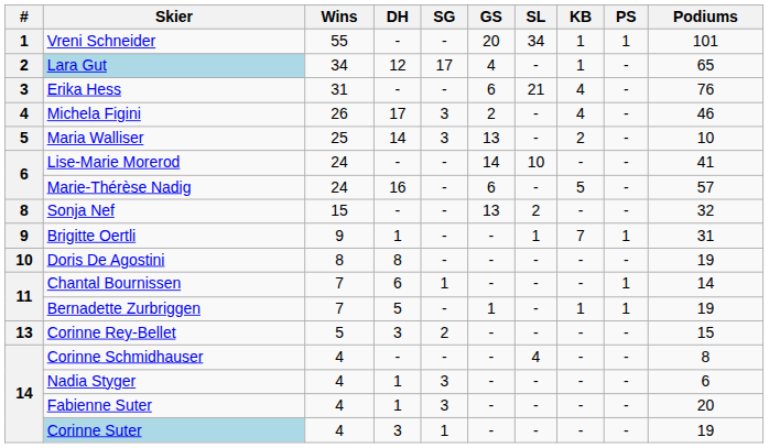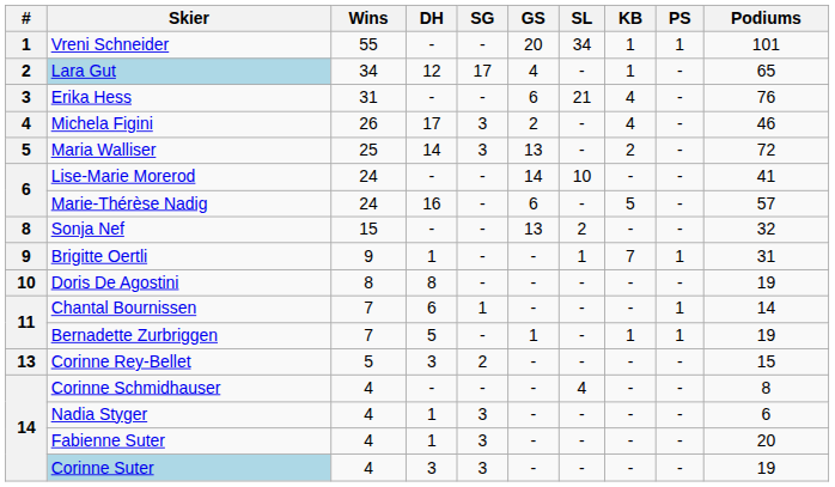 <table class="wikitable" width=50% style="font-size:100%; text-align:center;">
 <tr>
 <th>#</th>
 <th>Skier</th>
 <th>Wins</th>
 <th>DH</th>
 <th>SG</th>
 <th>GS</th>
 <th>SL</th>
 <th>KB</th>
 <th>PS</th>
 <th>Podiums</th>
 </tr>
 <tr>
 <th align=center>1</th>
 <td align=left><a href='#'>Vreni Schneider</a></td>
 <td align=center>55</td>
 <td align=center>-</td>
 <td align=center>-</td>
 <td align=center>20</td>
 <td align=center>34</td>
 <td align=center>1</td>
 <td align=center>1</td>
 <td align=center>101</td>
 </tr>
 <tr>
 <th align=center>2</th>
 <td align=left bgcolor=lightblue><a href='#'>Lara Gut</a></td>
 <td align=center>34</td>
 <td align=center>12</td>
 <td align=center>17</td>
 <td align=center>4</td>
 <td align=center>-</td>
 <td align=center>1</td>
 <td align=center>-</td>
 <td align=center>65</td>
 </tr>
 <tr>
 <th align=center>3</th>
 <td align=left><a href='#'>Erika Hess</a></td>
 <td align=center>31</td>
 <td align=center>-</td>
 <td align=center>-</td>
 <td align=center>6</td>
 <td align=center>21</td>
 <td align=center>4</td>
 <td align=center>-</td>
 <td align=center>76</td>
 </tr>
 <tr>
 <th align=center>4</th>
 <td align=left><a href='#'>Michela Figini</a></td>
 <td align=center>26</td>
 <td align=center>17</td>
 <td align=center>3</td>
 <td align=center>2</td>
 <td align=center>-</td>
 <td align=center>4</td>
 <td align=center>-</td>
 <td align=center>46</td>
 </tr>
 <tr>
 <th align=center>5</th>
 <td align=left><a href='#'>Maria Walliser</a></td>
 <td align=center>25</td>
 <td align=center>14</td>
 <td align=center>3</td>
 <td align=center>13</td>
 <td align=center>-</td>
 <td align=center>2</td>
 <td align=center>-</td>
-<td align=center>10</td>
+<td align=center>72</td>
 </tr>
 <tr>
 <th rowspan=2 align=center>6</th>
 <td align=left><a href='#'>Lise-Marie Morerod</a></td>
 <td align=center>24</td>
 <td align=center>-</td>
 <td align=center>-</td>
 <td align=center>14</td>
 <td align=center>10</td>
 <td align=center>-</td>
 <td align=center>-</td>
 <td align=center>41</td>
 </tr>
 <tr>
 <td align=left><a href='#'>Marie-Thérèse Nadig</a></td>
 <td align=center>24</td>
 <td align=center>16</td>
 <td align=center>-</td>
 <td align=center>6</td>
 <td align=center>-</td>
 <td align=center>5</td>
 <td align=center>-</td>
 <td align=center>57</td>
 </tr>
 <tr>
 <th align=center>8</th>
 <td align=left><a href='#'>Sonja Nef</a></td>
 <td align=center>15</td>
 <td align=center>-</td>
 <td align=center>-</td>
 <td align=center>13</td>
 <td align=center>2</td>
 <td align=center>-</td>
 <td align=center>-</td>
 <td align=center>32</td>
 </tr>
 <tr>
 <th align=center>9</th>
 <td align=left><a href='#'>Brigitte Oertli</a></td>
 <td align=center>9</td>
 <td align=center>1</td>
 <td align=center>-</td>
 <td align=center>-</td>
 <td align=center>1</td>
 <td align=center>7</td>
 <td align=center>1</td>
 <td align=center>31</td>
 </tr>
 <tr>
 <th align=center>10</th>
 <td align=left><a href='#'>Doris De Agostini</a></td>
 <td align=center>8</td>
 <td align=center>8</td>
 <td align=center>-</td>
 <td align=center>-</td>
 <td align=center>-</td>
 <td align=center>-</td>
 <td align=center>-</td>
 <td align=center>19</td>
 </tr>
 <tr>
 <th rowspan=2 align=center>11</th>
 <td align=left><a href='#'>Chantal Bournissen</a></td>
 <td align=center>7</td>
 <td align=center>6</td>
 <td align=center>1</td>
 <td align=center>-</td>
 <td align=center>-</td>
 <td align=center>-</td>
 <td align=center>1</td>
 <td align=center>14</td>
 </tr>
 <tr>
 <td align=left><a href='#'>Bernadette Zurbriggen</a></td>
 <td align=center>7</td>
 <td align=center>5</td>
 <td align=center>-</td>
 <td align=center>1</td>
 <td align=center>-</td>
 <td align=center>1</td>
 <td align=center>1</td>
 <td align=center>19</td>
 </tr>
 <tr>
 <th align=center>13</th>
 <td align=left><a href='#'>Corinne Rey-Bellet</a></td>
 <td align=center>5</td>
 <td align=center>3</td>
 <td align=center>2</td>
 <td align=center>-</td>
 <td align=center>-</td>
 <td align=center>-</td>
 <td align=center>-</td>
 <td align=center>15</td>
 </tr>
 <tr>
 <th rowspan=4 align=center>14</th>
 <td align=left><a href='#'>Corinne Schmidhauser</a></td>
 <td align=center>4</td>
 <td align=center>-</td>
 <td align=center>-</td>
 <td align=center>-</td>
 <td align=center>4</td>
 <td align=center>-</td>
 <td align=center>-</td>
 <td align=center>8</td>
 </tr>
 <tr>
 <td align=left><a href='#'>Nadia Styger</a></td>
 <td align=center>4</td>
 <td align=center>1</td>
 <td align=center>3</td>
 <td align=center>-</td>
 <td align=center>-</td>
 <td align=center>-</td>
 <td align=center>-</td>
 <td align=center>6</td>
 </tr>
 <tr>
 <td align=left><a href='#'>Fabienne Suter</a></td>
 <td align=center>4</td>
 <td align=center>1</td>
 <td align=center>3</td>
 <td align=center>-</td>
 <td align=center>-</td>
 <td align=center>-</td>
 <td align=center>-</td>
 <td align=center>20</td>
 </tr>
 <tr>
 <td align=left bgcolor=lightblue><a href='#'>Corinne Suter</a></td>
 <td align=center>4</td>
 <td align=center>3</td>
-<td align=center>1</td>
+<td align=center>3</td>
 <td align=center>-</td>
 <td align=center>-</td>
 <td align=center>-</td>
 <td align=center>-</td>
 <td align=center>19</td>
 </tr>
 </table>
